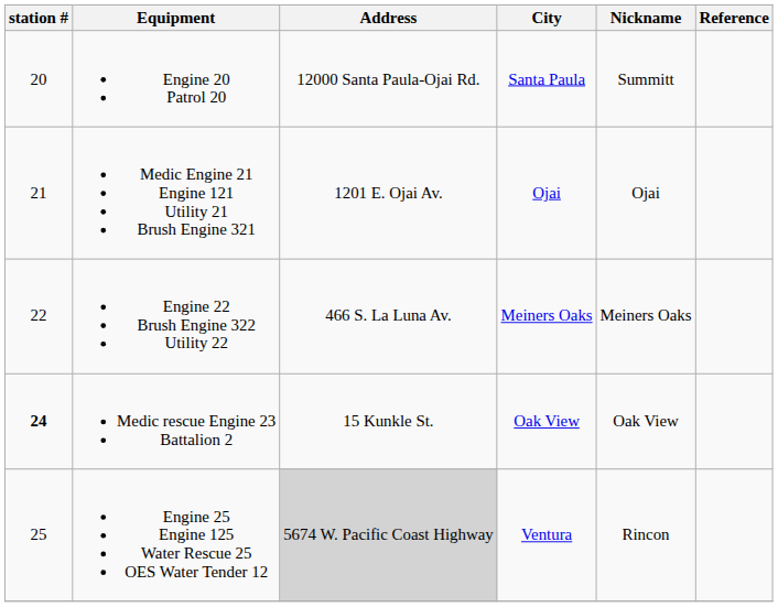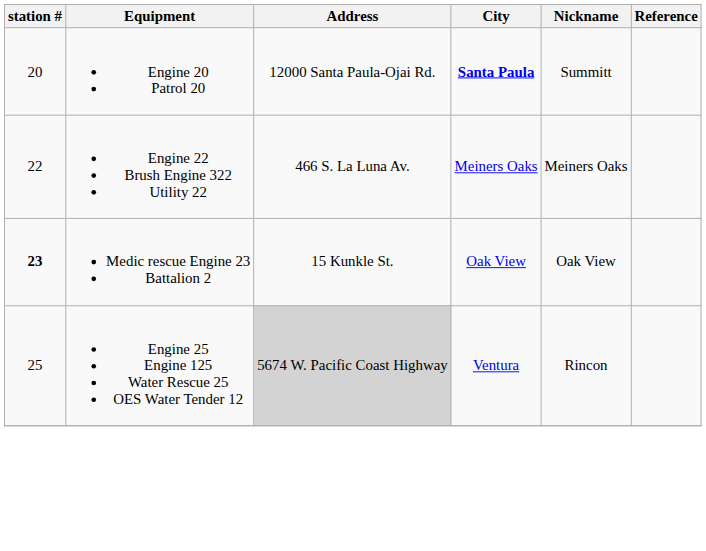 <table class=wikitable style="text-align: center;">
 <tr valign=bottom>
 <th>station #</th>
 <th>Equipment</th>
 <th>Address</th>
 <th>City</th>
 <th>Nickname</th>
 <th>Reference</th>
 </tr>
 <tr>
 <td>20</td>
 <td><br><ul><li>Engine 20</li><li>Patrol 20</li></ul></td>
 <td>12000 Santa Paula-Ojai Rd.</td>
-<td><a href='#'>Santa Paula</a></td>
+<td><strong><a href='#'>Santa Paula</a></strong></td>
 <td>Summitt</td>
-<td></td>
-</tr>
-<tr>
-<td>21</td>
-<td><br><ul><li>Medic Engine 21</li><li>Engine 121</li><li>Utility 21</li><li>Brush Engine 321</li></ul></td>
-<td>1201 E. Ojai Av.</td>
-<td><a href='#'>Ojai</a></td>
-<td>Ojai</td>
 <td></td>
 </tr>
 <tr>
 <td>22</td>
 <td><br><ul><li>Engine 22</li><li>Brush Engine 322</li><li>Utility 22</li></ul></td>
 <td>466 S. La Luna Av.</td>
 <td><a href='#'>Meiners Oaks</a></td>
 <td>Meiners Oaks</td>
 <td></td>
 </tr>
 <tr>
-<td><strong>24</strong></td>
+<td><strong>23</strong></td>
 <td><br><ul><li>Medic rescue Engine 23</li><li>Battalion 2</li></ul></td>
 <td>15 Kunkle St.</td>
 <td><a href='#'>Oak View</a></td>
 <td>Oak View</td>
 <td></td>
 </tr>
 <tr>
 <td>25</td>
 <td><br><ul><li>Engine 25</li><li>Engine 125</li><li>Water Rescue 25</li><li>OES Water Tender 12</li></ul></td>
 <td style="background: lightgrey;">5674 W. Pacific Coast Highway</td>
 <td><a href='#'>Ventura</a></td>
 <td>Rincon</td>
 <td></td>
 </tr>
 <tr>
 </tr>
 </table>
